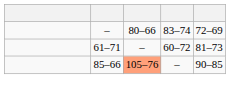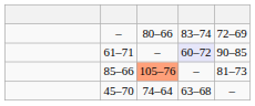 <table class="wikitable" style="text-align:center;">
 <tr>
 <th width=120> </th>
 <th></th>
 <th></th>
 <th></th>
 <th></th>
 </tr>
 <tr>
 <td style="text-align:left;"></td>
 <td>–</td>
 <td>80–66</td>
 <td>83–74</td>
 <td>72–69</td>
 </tr>
 <tr>
 <td style="text-align:left;"></td>
 <td>61–71</td>
 <td>–</td>
-<td>60–72</td>
-<td>81–73</td>
+<td style="background: lavender;">60–72</td>
+<td>90–85</td>
 </tr>
 <tr>
 <td style="text-align:left;"></td>
 <td>85–66</td>
 <td style="background: lightsalmon;">105–76</td>
 <td>–</td>
-<td>90–85</td>
+<td>81–73</td>
+</tr>
+<tr>
+<td style="text-align:left;"></td>
+<td>45–70</td>
+<td>74–64</td>
+<td>63–68</td>
+<td>–</td>
 </tr>
 </table>
